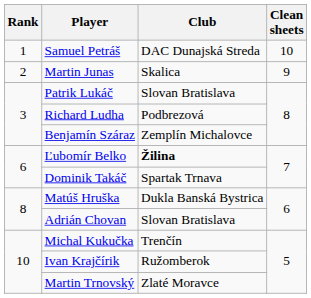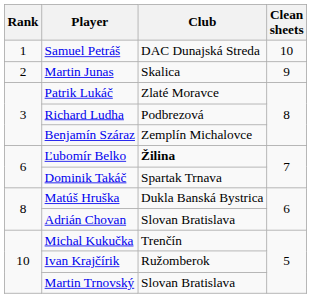 <table class="wikitable" style="text-align:center">
 <tr>
 <th>Rank</th>
 <th>Player</th>
 <th>Club</th>
 <th>Clean<br>sheets</th>
 </tr>
 <tr>
 <td>1</td>
 <td align="left"> <a href='#'>Samuel Petráš</a></td>
 <td align="left">DAC Dunajská Streda</td>
 <td>10</td>
 </tr>
 <tr>
 <td>2</td>
 <td align="left"> <a href='#'>Martin Junas</a></td>
 <td align="left">Skalica</td>
 <td>9</td>
 </tr>
 <tr>
 <td rowspan="3">3</td>
 <td align="left"> <a href='#'>Patrik Lukáč</a></td>
-<td align="left">Slovan Bratislava</td>
+<td align="left">Zlaté Moravce</td>
 <td rowspan="3">8</td>
 </tr>
 <tr>
 <td align="left"> <a href='#'>Richard Ludha</a></td>
 <td align="left">Podbrezová</td>
 </tr>
 <tr>
 <td align="left"> <a href='#'>Benjamín Száraz</a></td>
 <td align="left">Zemplín Michalovce</td>
 </tr>
 <tr>
 <td rowspan="2">6</td>
 <td align="left"> <a href='#'>Ľubomír Belko</a></td>
 <td align="left"><strong>Žilina</strong></td>
 <td rowspan="2">7</td>
 </tr>
 <tr>
 <td align="left"> <a href='#'>Dominik Takáč</a></td>
 <td align="left">Spartak Trnava</td>
 </tr>
 <tr>
 <td rowspan="2">8</td>
 <td align="left"> <a href='#'>Matúš Hruška</a></td>
 <td align="left">Dukla Banská Bystrica</td>
 <td rowspan="2">6</td>
 </tr>
 <tr>
 <td align="left"> <a href='#'>Adrián Chovan</a></td>
 <td align="left">Slovan Bratislava</td>
 </tr>
 <tr>
 <td rowspan="3">10</td>
 <td align="left"> <a href='#'>Michal Kukučka</a></td>
 <td align="left">Trenčín</td>
 <td rowspan="3">5</td>
 </tr>
 <tr>
 <td align="left"> <a href='#'>Ivan Krajčírik</a></td>
 <td align="left">Ružomberok</td>
 </tr>
 <tr>
 <td align="left"> <a href='#'>Martin Trnovský</a></td>
-<td align="left">Zlaté Moravce</td>
+<td align="left">Slovan Bratislava</td>
 </tr>
 </table>
